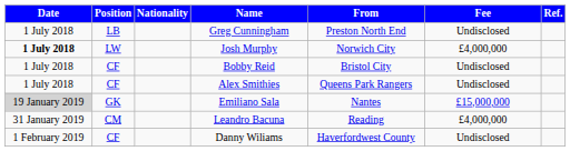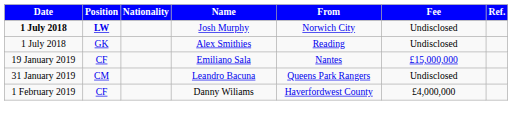 <table class="wikitable"  style="text-align:center; font-size:90%; ">
 <tr>
 <th style="background:#0000FF; color:white; width:110px;">Date</th>
 <th style="background:#0000FF; color:white; width:50px;">Position</th>
 <th style="background:#0000FF; color:white; width:50px;">Nationality</th>
 <th style="background:#0000FF; color:white; width:150px;">Name</th>
 <th style="background:#0000FF; color:white; width:150px;">From</th>
 <th style="background:#0000FF; color:white; width:150px;">Fee</th>
 <th style="background:#0000FF; color:white; width:25px;">Ref.</th>
 </tr>
 <tr>
+<td><strong>1 July 2018</strong></td>
+<td><strong><a href='#'>LW</a></strong></td>
+<td></td>
+<td><a href='#'>Josh Murphy</a></td>
+<td><a href='#'>Norwich City</a></td>
+<td>Undisclosed </td>
+<td></td>
+</tr>
+<tr>
 <td>1 July 2018</td>
-<td><a href='#'>LB</a></td>
+<td><a href='#'>GK</a></td>
 <td></td>
-<td><a href='#'>Greg Cunningham</a></td>
-<td><a href='#'>Preston North End</a></td>
+<td><a href='#'>Alex Smithies</a></td>
+<td><a href='#'>Reading</a></td>
 <td>Undisclosed</td>
 <td></td>
 </tr>
 <tr>
-<td><strong>1 July 2018</strong></td>
-<td><a href='#'>LW</a></td>
-<td></td>
-<td><a href='#'>Josh Murphy</a></td>
-<td><a href='#'>Norwich City</a></td>
-<td>£4,000,000</td>
-<td></td>
-</tr>
-<tr>
-<td>1 July 2018</td>
+<td>19 January 2019</td>
 <td><a href='#'>CF</a></td>
-<td></td>
-<td><a href='#'>Bobby Reid</a></td>
-<td><a href='#'>Bristol City</a></td>
-<td>Undisclosed</td>
-<td></td>
-</tr>
-<tr>
-<td>1 July 2018</td>
-<td><a href='#'>CF</a></td>
-<td></td>
-<td><a href='#'>Alex Smithies</a></td>
-<td><a href='#'>Queens Park Rangers</a></td>
-<td>Undisclosed</td>
-<td></td>
-</tr>
-<tr>
-<td style="background: lightgrey;">19 January 2019</td>
-<td><a href='#'>GK</a></td>
 <td></td>
 <td><a href='#'>Emiliano Sala</a></td>
 <td> <a href='#'>Nantes</a></td>
 <td><a href='#'>£15,000,000</a></td>
 <td></td>
 </tr>
 <tr>
 <td>31 January 2019</td>
 <td><a href='#'>CM</a></td>
 <td></td>
 <td><a href='#'>Leandro Bacuna</a></td>
-<td><a href='#'>Reading</a></td>
-<td>£4,000,000</td>
+<td><a href='#'>Queens Park Rangers</a></td>
+<td>Undisclosed</td>
 <td></td>
 </tr>
 <tr>
 <td>1 February 2019</td>
 <td><a href='#'>CF</a></td>
 <td></td>
 <td>Danny Wiliams</td>
 <td><a href='#'>Haverfordwest County</a></td>
-<td>Undisclosed</td>
+<td>£4,000,000</td>
 <td></td>
 </tr>
 </table>
